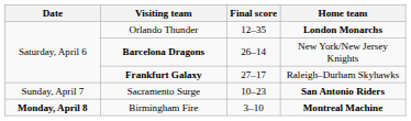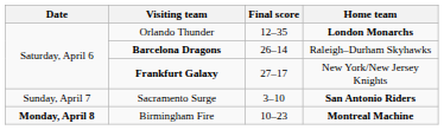 <table class="wikitable" style="font-size:95%; text-align:center">
 <tr>
 <th width="150">Date</th>
 <th width="200">Visiting team</th>
 <th width="80">Final score</th>
 <th width="200">Home team</th>
 </tr>
 <tr>
 <td rowspan="3">Saturday, April 6</td>
 <td>Orlando Thunder</td>
 <td>12–35</td>
 <td><strong>London Monarchs</strong></td>
 </tr>
 <tr>
 <td><strong>Barcelona Dragons</strong></td>
 <td>26–14</td>
-<td>New York/New Jersey Knights</td>
+<td>Raleigh–Durham Skyhawks</td>
 </tr>
 <tr>
 <td><strong>Frankfurt Galaxy</strong></td>
 <td>27–17</td>
-<td>Raleigh–Durham Skyhawks</td>
+<td>New York/New Jersey Knights</td>
 </tr>
 <tr>
 <td>Sunday, April 7</td>
 <td>Sacramento Surge</td>
-<td>10–23</td>
+<td>3–10</td>
 <td><strong>San Antonio Riders</strong></td>
 </tr>
 <tr>
 <td><strong>Monday, April 8</strong></td>
 <td>Birmingham Fire</td>
-<td>3–10</td>
+<td>10–23</td>
 <td><strong>Montreal Machine</strong></td>
 </tr>
 </table>
